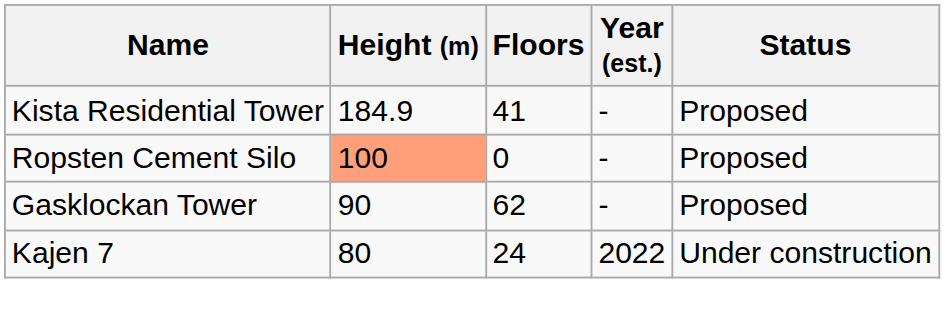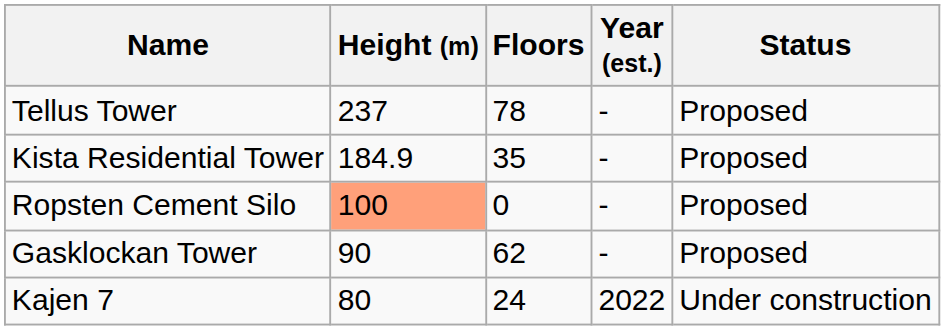 <table class="wikitable">
 <tr>
 <th>Name</th>
 <th>Height <small>(m)</small></th>
 <th>Floors</th>
 <th>Year<br><small>(est.)</small></th>
 <th>Status</th>
 </tr>
 <tr>
+<td>Tellus Tower</td>
+<td>237</td>
+<td>78</td>
+<td>-</td>
+<td>Proposed</td>
+</tr>
+<tr>
 <td>Kista Residential Tower</td>
 <td>184.9</td>
-<td>41</td>
+<td>35</td>
 <td>-</td>
 <td>Proposed</td>
 </tr>
 <tr>
 <td>Ropsten Cement Silo</td>
 <td style="background: lightsalmon;">100</td>
 <td>0</td>
 <td>-</td>
 <td>Proposed</td>
 </tr>
 <tr>
 <td>Gasklockan Tower</td>
 <td>90</td>
 <td>62</td>
 <td>-</td>
 <td>Proposed</td>
 </tr>
 <tr>
 <td>Kajen 7</td>
 <td>80</td>
 <td>24</td>
 <td>2022</td>
 <td>Under construction</td>
 </tr>
 </table>
